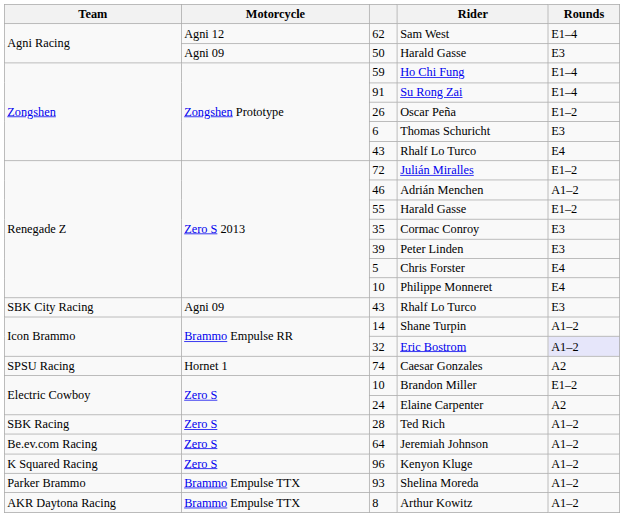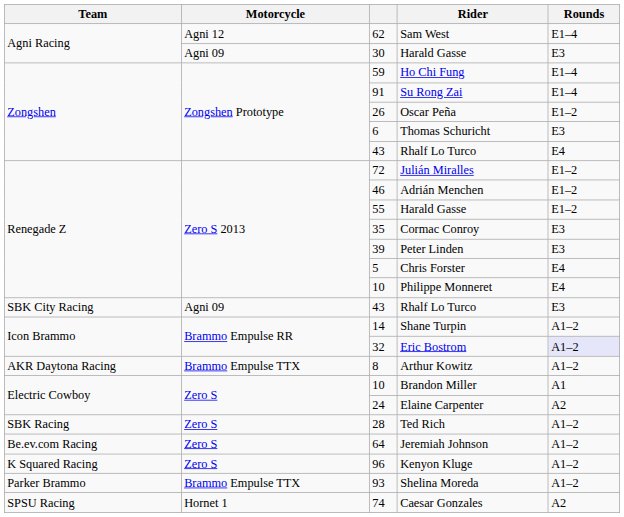 <table class="wikitable" width="800px">
 <tr>
 <th>Team</th>
 <th>Motorcycle</th>
 <th></th>
 <th>Rider</th>
 <th>Rounds</th>
 </tr>
 <tr>
 <td rowspan=2> Agni Racing</td>
 <td>Agni 12</td>
 <td>62</td>
 <td> Sam West</td>
 <td>E1–4</td>
 </tr>
 <tr>
 <td>Agni 09</td>
-<td>50</td>
+<td>30</td>
 <td> Harald Gasse</td>
 <td>E3</td>
 </tr>
 <tr>
 <td rowspan=5> <a href='#'>Zongshen</a></td>
 <td rowspan=5><a href='#'>Zongshen</a> Prototype</td>
 <td>59</td>
 <td> <a href='#'>Ho Chi Fung</a></td>
 <td>E1–4</td>
 </tr>
 <tr>
 <td>91</td>
 <td> <a href='#'>Su Rong Zai</a></td>
 <td>E1–4</td>
 </tr>
 <tr>
 <td>26</td>
 <td> Oscar Peña</td>
 <td>E1–2</td>
 </tr>
 <tr>
 <td>6</td>
 <td> Thomas Schuricht</td>
 <td>E3</td>
 </tr>
 <tr>
 <td>43</td>
 <td> Rhalf Lo Turco</td>
 <td>E4</td>
 </tr>
 <tr>
 <td rowspan=7> Renegade Z</td>
 <td rowspan=7><a href='#'>Zero S</a> 2013</td>
 <td>72</td>
 <td> <a href='#'>Julián Miralles</a></td>
 <td>E1–2</td>
 </tr>
 <tr>
 <td>46</td>
 <td> Adrián Menchen</td>
-<td>A1–2</td>
+<td>E1–2</td>
 </tr>
 <tr>
 <td>55</td>
 <td> Harald Gasse</td>
 <td>E1–2</td>
 </tr>
 <tr>
 <td>35</td>
 <td> Cormac Conroy</td>
 <td>E3</td>
 </tr>
 <tr>
 <td>39</td>
 <td> Peter Linden</td>
 <td>E3</td>
 </tr>
 <tr>
 <td>5</td>
 <td> Chris Forster</td>
 <td>E4</td>
 </tr>
 <tr>
 <td>10</td>
 <td> Philippe Monneret</td>
 <td>E4</td>
 </tr>
 <tr>
 <td> SBK City Racing</td>
 <td>Agni 09</td>
 <td>43</td>
 <td> Rhalf Lo Turco</td>
 <td>E3</td>
 </tr>
 <tr>
 <td rowspan=2> Icon Brammo</td>
 <td rowspan=2><a href='#'>Brammo</a> Empulse RR</td>
 <td>14</td>
 <td> Shane Turpin</td>
 <td>A1–2</td>
 </tr>
 <tr>
 <td>32</td>
 <td> <a href='#'>Eric Bostrom</a></td>
 <td style="background: lavender;">A1–2</td>
 </tr>
 <tr>
-<td> SPSU Racing</td>
-<td>Hornet 1</td>
-<td>74</td>
-<td> Caesar Gonzales</td>
-<td>A2</td>
+<td> AKR Daytona Racing</td>
+<td><a href='#'>Brammo</a> Empulse TTX</td>
+<td>8</td>
+<td> Arthur Kowitz</td>
+<td>A1–2</td>
 </tr>
 <tr>
 <td rowspan=2> Electric Cowboy</td>
 <td rowspan=2><a href='#'>Zero S</a></td>
 <td>10</td>
 <td> Brandon Miller</td>
-<td>E1–2</td>
+<td>A1</td>
 </tr>
 <tr>
 <td>24</td>
 <td> Elaine Carpenter</td>
 <td>A2</td>
 </tr>
 <tr>
 <td> SBK Racing</td>
 <td><a href='#'>Zero S</a></td>
 <td>28</td>
 <td> Ted Rich</td>
 <td>A1–2</td>
 </tr>
 <tr>
 <td> Be.ev.com Racing</td>
 <td><a href='#'>Zero S</a></td>
 <td>64</td>
 <td> Jeremiah Johnson</td>
 <td>A1–2</td>
 </tr>
 <tr>
 <td> K Squared Racing</td>
 <td><a href='#'>Zero S</a></td>
 <td>96</td>
 <td> Kenyon Kluge</td>
 <td>A1–2</td>
 </tr>
 <tr>
 <td> Parker Brammo</td>
 <td><a href='#'>Brammo</a> Empulse TTX</td>
 <td>93</td>
 <td> Shelina Moreda</td>
 <td>A1–2</td>
 </tr>
 <tr>
-<td> AKR Daytona Racing</td>
-<td><a href='#'>Brammo</a> Empulse TTX</td>
-<td>8</td>
-<td> Arthur Kowitz</td>
-<td>A1–2</td>
+<td> SPSU Racing</td>
+<td>Hornet 1</td>
+<td>74</td>
+<td> Caesar Gonzales</td>
+<td>A2</td>
 </tr>
 </table>
